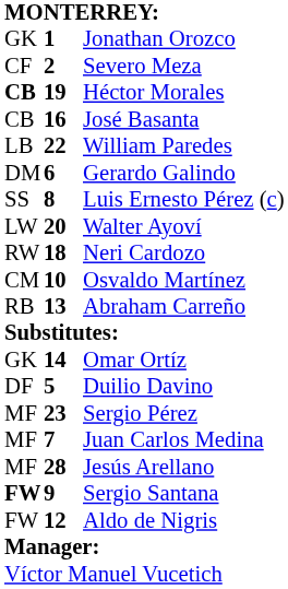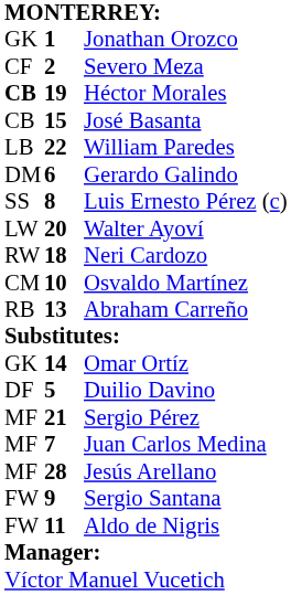 <table style="font-size: 90%" cellspacing="0" cellpadding="0">
 <tr>
 <td colspan="4"><strong>MONTERREY:</strong></td>
 </tr>
 <tr>
 <th width=25></th>
 <th width=25></th>
 </tr>
 <tr>
 <td>GK</td>
 <td><strong>1</strong></td>
 <td> <a href='#'>Jonathan Orozco</a></td>
 </tr>
 <tr>
 <td>CF</td>
 <td><strong>2</strong></td>
 <td> <a href='#'>Severo Meza</a> </td>
 </tr>
 <tr>
 <td><strong>CB</strong></td>
 <td><strong>19</strong></td>
 <td> <a href='#'>Héctor Morales</a></td>
 </tr>
 <tr>
 <td>CB</td>
-<td><strong>16</strong></td>
+<td><strong>15</strong></td>
 <td> <a href='#'>José Basanta</a></td>
 </tr>
 <tr>
 <td>LB</td>
 <td><strong>22</strong></td>
 <td> <a href='#'>William Paredes</a></td>
 </tr>
 <tr>
 <td>DM</td>
 <td><strong>6</strong></td>
 <td> <a href='#'>Gerardo Galindo</a> </td>
 </tr>
 <tr>
 <td>SS</td>
 <td><strong>8</strong></td>
 <td> <a href='#'>Luis Ernesto Pérez</a> (<a href='#'>c</a>)</td>
 </tr>
 <tr>
 <td>LW</td>
 <td><strong>20</strong></td>
 <td> <a href='#'>Walter Ayoví</a></td>
 </tr>
 <tr>
 <td>RW</td>
 <td><strong>18</strong></td>
 <td> <a href='#'>Neri Cardozo</a> </td>
 </tr>
 <tr>
 <td>CM</td>
 <td><strong>10</strong></td>
 <td> <a href='#'>Osvaldo Martínez</a></td>
 </tr>
 <tr>
 <td>RB</td>
 <td><strong>13</strong></td>
 <td> <a href='#'>Abraham Carreño</a> </td>
 </tr>
 <tr>
 <td colspan=3><strong>Substitutes:</strong></td>
 </tr>
 <tr>
 <td>GK</td>
 <td><strong>14</strong></td>
 <td> <a href='#'>Omar Ortíz</a></td>
 </tr>
 <tr>
 <td>DF</td>
 <td><strong>5</strong></td>
 <td> <a href='#'>Duilio Davino</a></td>
 </tr>
 <tr>
 <td>MF</td>
-<td><strong>23</strong></td>
+<td><strong>21</strong></td>
 <td> <a href='#'>Sergio Pérez</a> </td>
 </tr>
 <tr>
 <td>MF</td>
 <td><strong>7</strong></td>
 <td> <a href='#'>Juan Carlos Medina</a></td>
 </tr>
 <tr>
 <td>MF</td>
 <td><strong>28</strong></td>
 <td> <a href='#'>Jesús Arellano</a></td>
 </tr>
 <tr>
-<td><strong>FW</strong></td>
+<td>FW</td>
 <td><strong>9</strong></td>
 <td> <a href='#'>Sergio Santana</a> </td>
 </tr>
 <tr>
 <td>FW</td>
-<td><strong>12</strong></td>
+<td><strong>11</strong></td>
 <td> <a href='#'>Aldo de Nigris</a> </td>
 </tr>
 <tr>
 <td colspan=3><strong>Manager:</strong></td>
 </tr>
 <tr>
 <td colspan=4> <a href='#'>Víctor Manuel Vucetich</a></td>
 </tr>
 </table>
